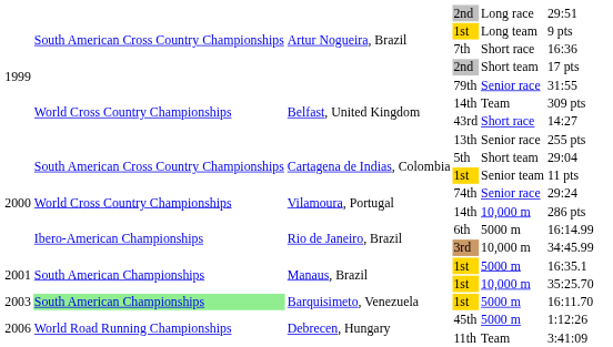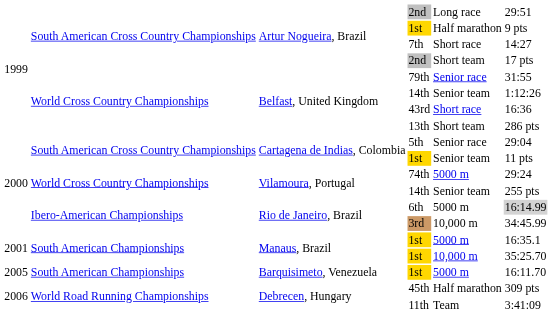 <table>
 <tr>
 <td rowspan=8>1999</td>
 <td rowspan=4><a href='#'>South American Cross Country Championships</a></td>
 <td rowspan=4><a href='#'>Artur Nogueira</a>, Brazil</td>
 <td bgcolor=silver>2nd</td>
 <td>Long race</td>
 <td>29:51</td>
 </tr>
 <tr>
 <td bgcolor=gold>1st</td>
-<td>Long team</td>
+<td>Half marathon</td>
 <td>9 pts</td>
 </tr>
 <tr>
 <td>7th</td>
 <td>Short race</td>
-<td>16:36</td>
+<td>14:27</td>
 </tr>
 <tr>
 <td bgcolor=silver>2nd</td>
 <td>Short team</td>
 <td>17 pts</td>
 </tr>
 <tr>
 <td rowspan=4><a href='#'>World Cross Country Championships</a></td>
 <td rowspan=4><a href='#'>Belfast</a>, United Kingdom</td>
 <td>79th</td>
 <td><a href='#'>Senior race</a></td>
 <td>31:55</td>
 </tr>
 <tr>
 <td>14th</td>
-<td>Team</td>
-<td>309 pts</td>
+<td>Senior team</td>
+<td>1:12:26</td>
 </tr>
 <tr>
 <td>43rd</td>
 <td><a href='#'>Short race</a></td>
-<td>14:27</td>
+<td>16:36</td>
 </tr>
 <tr>
 <td>13th</td>
-<td>Senior race</td>
-<td>255 pts</td>
+<td>Short team</td>
+<td>286 pts</td>
 </tr>
 <tr>
 <td rowspan=6>2000</td>
 <td rowspan=2><a href='#'>South American Cross Country Championships</a></td>
 <td rowspan=2><a href='#'>Cartagena de Indias</a>, Colombia</td>
 <td>5th</td>
-<td>Short team</td>
+<td>Senior race</td>
 <td>29:04</td>
 </tr>
 <tr>
 <td bgcolor=gold>1st</td>
 <td>Senior team</td>
 <td>11 pts</td>
 </tr>
 <tr>
 <td rowspan=2><a href='#'>World Cross Country Championships</a></td>
 <td rowspan=2><a href='#'>Vilamoura</a>, Portugal</td>
 <td>74th</td>
-<td><a href='#'>Senior race</a></td>
+<td><a href='#'>5000 m</a></td>
 <td>29:24</td>
 </tr>
 <tr>
 <td>14th</td>
-<td><a href='#'>10,000 m</a></td>
-<td>286 pts</td>
+<td>Senior team</td>
+<td>255 pts</td>
 </tr>
 <tr>
 <td rowspan=2><a href='#'>Ibero-American Championships</a></td>
 <td rowspan=2><a href='#'>Rio de Janeiro</a>, Brazil</td>
 <td>6th</td>
 <td>5000 m</td>
-<td>16:14.99</td>
+<td style="background: lightgrey;">16:14.99</td>
 </tr>
 <tr>
 <td bgcolor=cc9966>3rd</td>
 <td>10,000 m</td>
 <td>34:45.99</td>
 </tr>
 <tr>
 <td rowspan=2>2001</td>
 <td rowspan=2><a href='#'>South American Championships</a></td>
 <td rowspan=2><a href='#'>Manaus</a>, Brazil</td>
 <td bgcolor=gold>1st</td>
 <td><a href='#'>5000 m</a></td>
 <td>16:35.1</td>
 </tr>
 <tr>
 <td bgcolor=gold>1st</td>
 <td><a href='#'>10,000 m</a></td>
 <td>35:25.70</td>
 </tr>
 <tr>
-<td>2003</td>
-<td style="background: lightgreen;"><a href='#'>South American Championships</a></td>
+<td>2005</td>
+<td><a href='#'>South American Championships</a></td>
 <td><a href='#'>Barquisimeto</a>, Venezuela</td>
 <td bgcolor=gold>1st</td>
 <td><a href='#'>5000 m</a></td>
 <td>16:11.70</td>
 </tr>
 <tr>
 <td rowspan=2>2006</td>
 <td rowspan=2><a href='#'>World Road Running Championships</a></td>
 <td rowspan=2><a href='#'>Debrecen</a>, Hungary</td>
 <td>45th</td>
-<td><a href='#'>5000 m</a></td>
-<td>1:12:26</td>
+<td>Half marathon</td>
+<td>309 pts</td>
 </tr>
 <tr>
 <td>11th</td>
 <td>Team</td>
 <td>3:41:09</td>
 </tr>
 </table>
